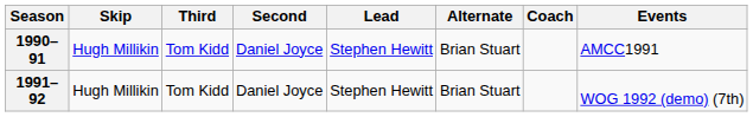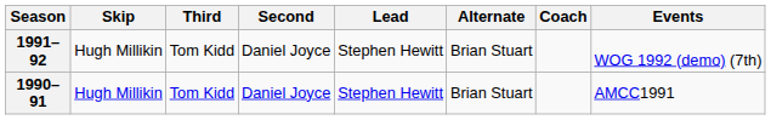 <table class="wikitable">
 <tr>
 <th scope="col" width=60>Season</th>
 <th scope="col">Skip</th>
 <th scope="col">Third</th>
 <th scope="col">Second</th>
 <th scope="col">Lead</th>
 <th scope="col">Alternate</th>
 <th scope="col">Coach</th>
 <th scope="col">Events</th>
 </tr>
 <tr>
+<th scope="row">1991–92</th>
+<td>Hugh Millikin</td>
+<td>Tom Kidd</td>
+<td>Daniel Joyce</td>
+<td>Stephen Hewitt</td>
+<td>Brian Stuart</td>
+<td></td>
+<td> <br><a href='#'>WOG 1992 (demo)</a> (7th)</td>
+</tr>
+<tr>
 <th scope="row">1990–91</th>
 <td><a href='#'>Hugh Millikin</a></td>
 <td><a href='#'>Tom Kidd</a></td>
 <td><a href='#'>Daniel Joyce</a></td>
 <td><a href='#'>Stephen Hewitt</a></td>
 <td>Brian Stuart</td>
 <td></td>
 <td><a href='#'>AMCC</a>1991 </td>
 </tr>
-<tr>
-<th scope="row">1991–92</th>
-<td>Hugh Millikin</td>
-<td>Tom Kidd</td>
-<td>Daniel Joyce</td>
-<td>Stephen Hewitt</td>
-<td>Brian Stuart</td>
-<td></td>
-<td> <br><a href='#'>WOG 1992 (demo)</a> (7th)</td>
-</tr>
 </table>
